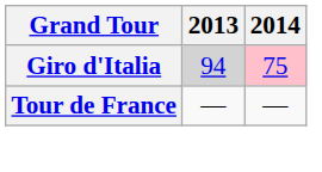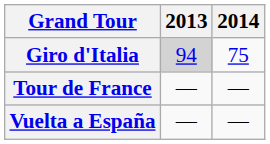 <table class="wikitable plainrowheaders">
 <tr>
 <th scope="col"><a href='#'>Grand Tour</a></th>
 <th scope="col">2013</th>
 <th scope="col">2014</th>
 </tr>
 <tr style="text-align:center;">
 <th scope="row"> <a href='#'>Giro d'Italia</a></th>
 <td style="background: lightgrey;"><a href='#'>94</a></td>
-<td style="background: pink;"><a href='#'>75</a></td>
+<td><a href='#'>75</a></td>
 </tr>
 <tr style="text-align:center;">
 <th scope="row"> <a href='#'>Tour de France</a></th>
 <td>—</td>
 <td>—</td>
 </tr>
+<tr style="text-align:center;">
+<th scope="row"> <a href='#'>Vuelta a España</a></th>
+<td>—</td>
+<td>—</td>
+</tr>
 </table>
